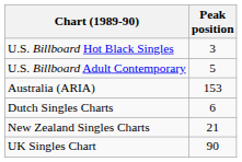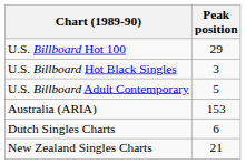 <table class="wikitable">
 <tr>
 <th>Chart (1989-90)</th>
 <th>Peak<br>position</th>
+</tr>
+<tr>
+<td>U.S. <a href='#'><em>Billboard</em> Hot 100</a></td>
+<td align="center">29</td>
 </tr>
 <tr>
 <td>U.S. <em>Billboard</em> <a href='#'>Hot Black Singles</a></td>
 <td align="center">3</td>
 </tr>
 <tr>
 <td>U.S. <em>Billboard</em> <a href='#'>Adult Contemporary</a></td>
 <td align="center">5</td>
 </tr>
 <tr>
 <td align="left">Australia (ARIA)</td>
 <td align="center">153</td>
 </tr>
 <tr>
 <td align="left">Dutch Singles Charts</td>
 <td align="center">6</td>
 </tr>
 <tr>
 <td align="left">New Zealand Singles Charts</td>
 <td align="center">21</td>
 </tr>
-<tr>
-<td>UK Singles Chart</td>
-<td align="center">90</td>
-</tr>
 </table>
